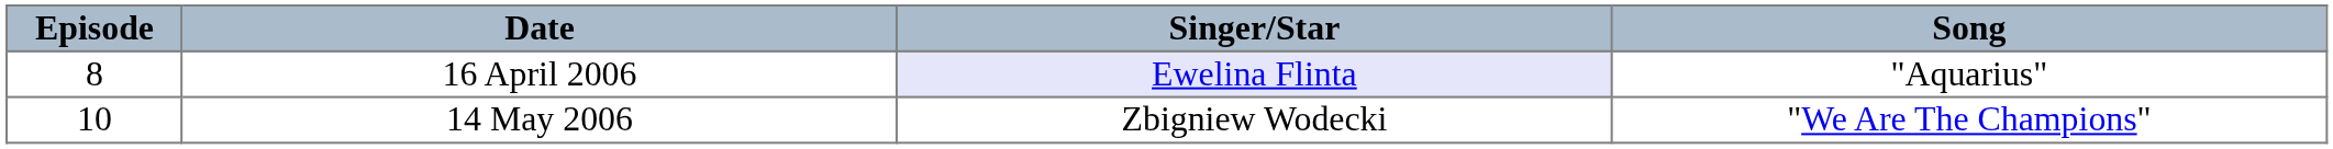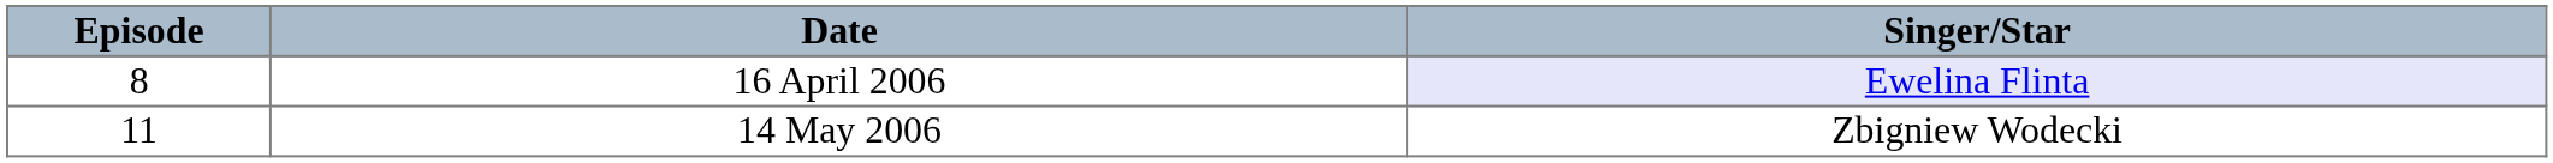 <table style="text-align: center; width: 84%; margin: 0 auto; border-collapse: collapse" border="1" cellpadding="1" cellspacing="1">
 <tr style="background: #ABC">
 <th style="width:4%;">Episode</th>
 <th style="width:20%;">Date</th>
 <th style="width:20%;">Singer/Star</th>
-<th style="width:20%;">Song</th>
 </tr>
 <tr>
 <td>8</td>
 <td>16 April 2006</td>
 <td style="background: lavender;"><a href='#'>Ewelina Flinta</a></td>
-<td>"Aquarius"</td>
 </tr>
 <tr>
-<td>10</td>
+<td>11</td>
 <td>14 May 2006</td>
 <td>Zbigniew Wodecki</td>
-<td>"<a href='#'>We Are The Champions</a>"</td>
 </tr>
 </table>
